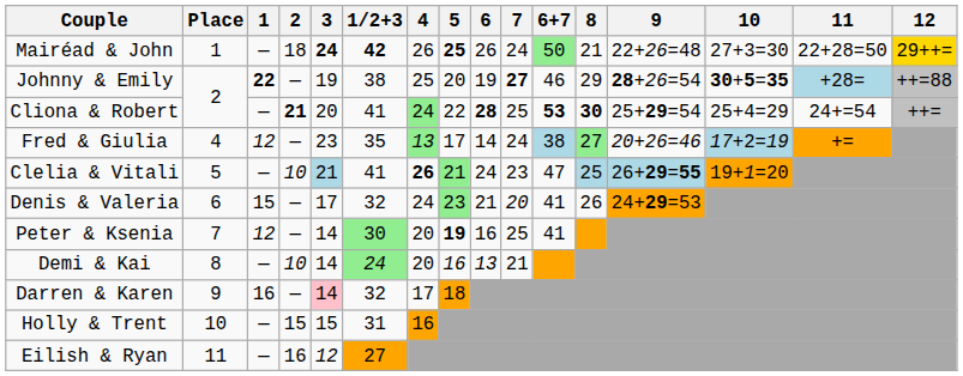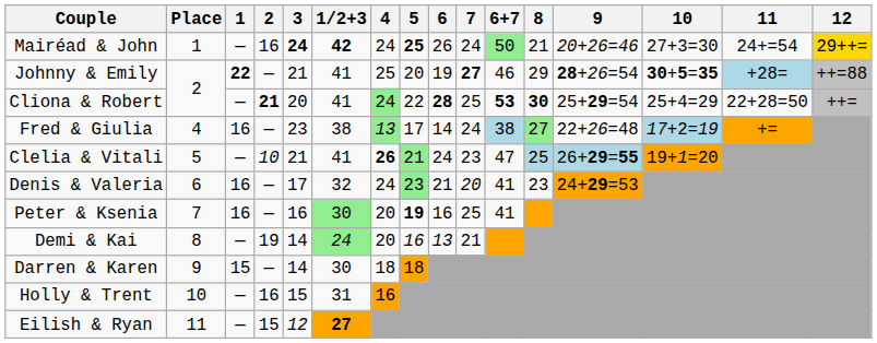 <table class="wikitable sortable" style="margin: auto; text-align: center;">
 <tr>
 <th>Couple</th>
 <th>Place</th>
 <th>1</th>
 <th>2</th>
 <th>3</th>
 <th>1/2+3</th>
 <th>4</th>
 <th>5</th>
 <th>6</th>
 <th>7</th>
 <th>6+7</th>
 <th>8</th>
 <th>9</th>
 <th>10</th>
 <th>11</th>
 <th>12</th>
 </tr>
 <tr>
 <td>Mairéad & John</td>
 <td>1</td>
 <td>—</td>
-<td>18</td>
+<td>16</td>
 <td><span><strong>24</strong></span></td>
 <td><span><strong>42</strong></span></td>
-<td>26</td>
+<td>24</td>
 <td><span><strong>25</strong></span></td>
 <td>26</td>
 <td>24</td>
 <td bgcolor="lightgreen">50</td>
 <td>21</td>
-<td>22+<em><span>26</span></em>=48</td>
+<td><span><em>20</em></span>+<em><span>26</span></em>=<span><em>46</em></span></td>
 <td>27+3=30</td>
-<td>22+28=50</td>
+<td>24+=54</td>
 <td bgcolor=gold>29++=</td>
 </tr>
 <tr>
 <td>Johnny & Emily</td>
 <td rowspan="2">2</td>
 <td><span><strong>22</strong></span></td>
 <td>—</td>
-<td>19</td>
-<td>38</td>
+<td>21</td>
+<td>41</td>
 <td>25</td>
 <td>20</td>
 <td>19</td>
 <td><span><strong>27</strong></span></td>
 <td>46</td>
 <td>29</td>
 <td><span><strong>28</strong></span>+<em><span>26</span></em>=54</td>
 <td><span><strong>30</strong></span>+<span><strong>5</strong></span>=<span><strong>35</strong></span></td>
 <td bgcolor="lightblue">+28=</td>
 <td bgcolor="silver">++=88</td>
 </tr>
 <tr>
 <td>Cliona & Robert</td>
 <td>—</td>
 <td><span><strong>21</strong></span></td>
 <td>20</td>
 <td>41</td>
 <td bgcolor="lightgreen">24</td>
 <td>22</td>
 <td><span><strong>28</strong></span></td>
 <td>25</td>
 <td><span><strong>53</strong></span></td>
 <td><span><strong>30</strong></span></td>
 <td>25+<span><strong>29</strong></span>=54</td>
 <td>25+4=29</td>
-<td>24+=54</td>
+<td>22+28=50</td>
 <td bgcolor="silver">++=</td>
 </tr>
 <tr>
 <td>Fred & Giulia</td>
 <td>4</td>
-<td><span><em>12</em></span></td>
+<td>16</td>
 <td>—</td>
 <td>23</td>
-<td>35</td>
+<td>38</td>
 <td bgcolor="lightgreen"><span><em>13</em></span></td>
 <td>17</td>
 <td>14</td>
 <td>24</td>
 <td bgcolor="Lightblue">38</td>
 <td bgcolor="lightgreen">27</td>
-<td><span><em>20</em></span>+<em><span>26</span></em>=<span><em>46</em></span></td>
+<td>22+<em><span>26</span></em>=48</td>
 <td bgcolor="lightblue"><em><span>17</span></em>+2=<span><em>19</em></span></td>
 <td bgcolor=Orange>+=</td>
 <td bgcolor="darkgrey"></td>
 </tr>
 <tr>
 <td>Clelia & Vitali</td>
 <td>5</td>
 <td>—</td>
 <td><span><em>10</em></span></td>
-<td style="background: lightblue;">21</td>
+<td>21</td>
 <td>41</td>
 <td><span><strong>26</strong></span></td>
 <td bgcolor=lightgreen>21</td>
 <td>24</td>
 <td>23</td>
 <td>47</td>
 <td bgcolor="Lightblue">25</td>
 <td bgcolor="Lightblue">26+<span><strong>29</strong></span>=<span><strong>55</strong></span></td>
 <td bgcolor=Orange>19+<em><span>1</span></em>=20</td>
 <td colspan="2" bgcolor="darkgrey"></td>
 </tr>
 <tr>
 <td>Denis & Valeria</td>
 <td>6</td>
-<td>15</td>
+<td>16</td>
 <td>—</td>
 <td>17</td>
 <td>32</td>
 <td>24</td>
 <td bgcolor="lightgreen">23</td>
 <td>21</td>
 <td><span><em>20</em></span></td>
 <td>41</td>
-<td>26</td>
+<td>23</td>
 <td bgcolor=Orange>24+<span><strong>29</strong></span>=53</td>
 <td colspan="3" bgcolor="darkgrey"></td>
 </tr>
 <tr>
 <td>Peter & Ksenia</td>
 <td>7</td>
-<td><span><em>12</em></span></td>
+<td>16</td>
 <td>—</td>
-<td>14</td>
+<td>16</td>
 <td bgcolor="lightgreen">30</td>
 <td>20</td>
 <td><strong>19</strong></td>
 <td>16</td>
 <td>25</td>
 <td>41</td>
 <td bgcolor=Orange></td>
 <td colspan="4" bgcolor="darkgray"></td>
 </tr>
 <tr>
 <td>Demi & Kai</td>
 <td>8</td>
 <td>—</td>
-<td><span><em>10</em></span></td>
+<td>19</td>
 <td>14</td>
 <td bgcolor=lightgreen><span><em>24</em></span></td>
 <td>20</td>
 <td><span><em>16</em></span></td>
 <td><span><em>13</em></span></td>
 <td>21</td>
 <td bgcolor=Orange></td>
 <td colspan="5" bgcolor="darkgray"></td>
 </tr>
 <tr>
 <td>Darren & Karen</td>
 <td>9</td>
-<td>16</td>
+<td>15</td>
 <td>—</td>
-<td style="background: pink;">14</td>
-<td>32</td>
-<td>17</td>
+<td>14</td>
+<td>30</td>
+<td>18</td>
 <td bgcolor="orange">18</td>
 <td colspan="8" bgcolor="darkgrey"></td>
 </tr>
 <tr>
 <td>Holly & Trent</td>
 <td>10</td>
 <td>—</td>
-<td>15</td>
+<td>16</td>
 <td>15</td>
 <td>31</td>
 <td bgcolor="orange">16</td>
 <td colspan="9" bgcolor="darkgrey"></td>
 </tr>
 <tr>
 <td>Eilish & Ryan</td>
 <td>11</td>
 <td>—</td>
-<td>16</td>
+<td>15</td>
 <td><span><em>12</em></span></td>
-<td bgcolor="orange">27</td>
+<td bgcolor="orange"><strong>27</strong></td>
 <td colspan="10" bgcolor="darkgrey"></td>
 </tr>
 </table>
